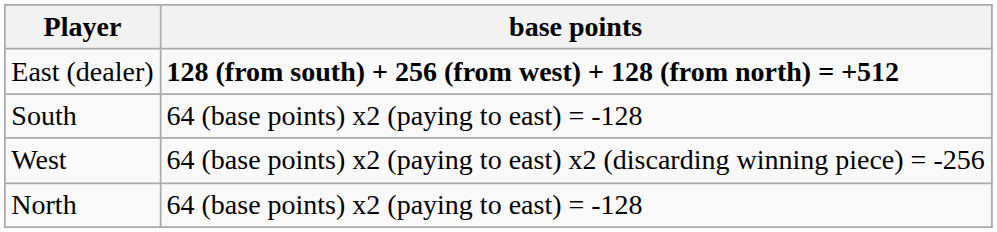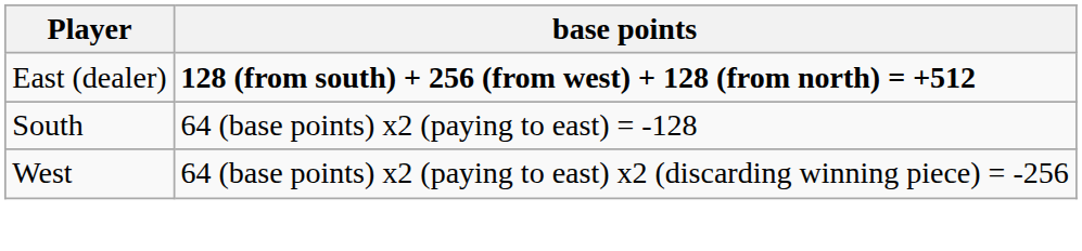 <table class="wikitable">
 <tr>
 <th>Player</th>
 <th>base points</th>
 </tr>
 <tr>
 <td>East (dealer)</td>
 <td><strong>128 (from south) + 256 (from west) + 128 (from north) = +512</strong></td>
 </tr>
 <tr>
 <td>South</td>
 <td>64 (base points) x2 (paying to east) = -128</td>
 </tr>
 <tr>
 <td>West</td>
 <td>64 (base points) x2 (paying to east) x2 (discarding winning piece) = -256</td>
 </tr>
-<tr>
-<td>North</td>
-<td>64 (base points) x2 (paying to east) = -128</td>
-</tr>
 </table>
